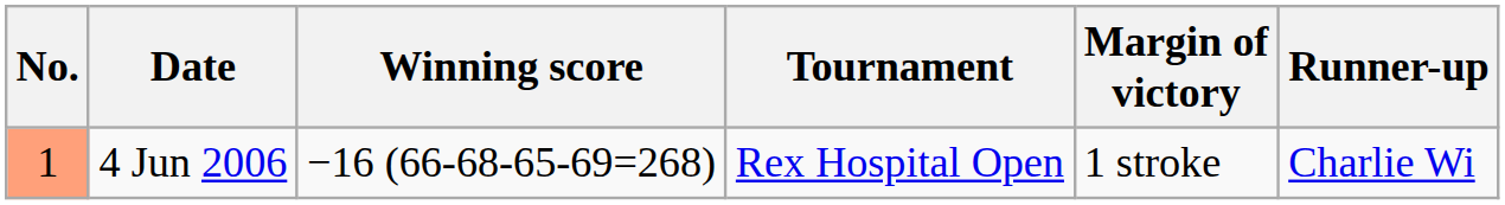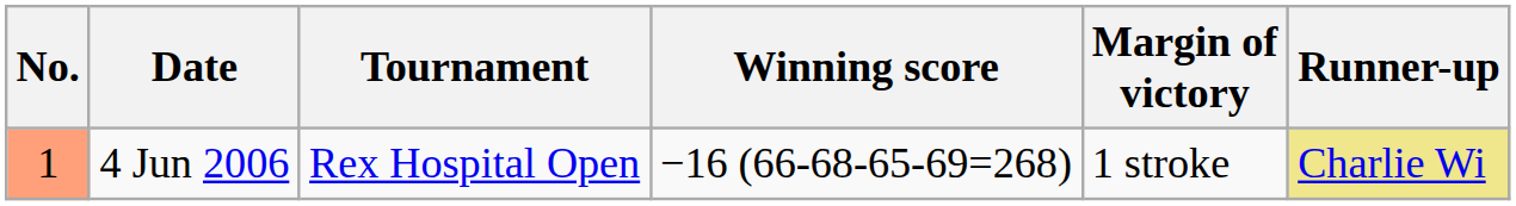 <table class="wikitable" style="font-size:95%;">
 <tr>
 <th>No.</th>
 <th>Date</th>
+<th>Tournament</th>
 <th>Winning score</th>
-<th>Tournament</th>
 <th>Margin of<br>victory</th>
 <th>Runner-up</th>
 </tr>
 <tr>
 <td align=center style="background: lightsalmon;">1</td>
 <td align=right>4 Jun <a href='#'>2006</a></td>
+<td><a href='#'>Rex Hospital Open</a></td>
 <td>−16 (66-68-65-69=268)</td>
-<td><a href='#'>Rex Hospital Open</a></td>
 <td>1 stroke</td>
-<td> <a href='#'>Charlie Wi</a></td>
+<td style="background: khaki;"> <a href='#'>Charlie Wi</a></td>
 </tr>
 </table>
